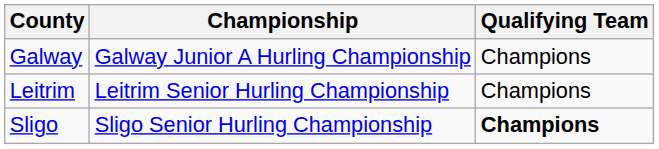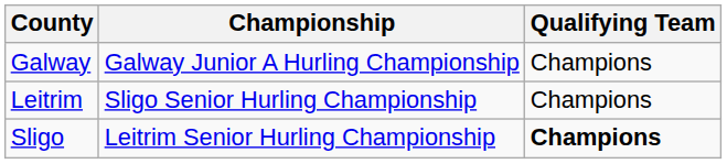 <table class=wikitable>
 <tr>
 <th>County</th>
 <th>Championship</th>
 <th>Qualifying Team</th>
 </tr>
 <tr>
 <td> <a href='#'>Galway</a></td>
 <td><a href='#'>Galway Junior A Hurling Championship</a></td>
 <td>Champions</td>
 </tr>
 <tr>
 <td> <a href='#'>Leitrim</a></td>
-<td><a href='#'>Leitrim Senior Hurling Championship</a></td>
+<td><a href='#'>Sligo Senior Hurling Championship</a></td>
 <td>Champions</td>
 </tr>
 <tr>
 <td> <a href='#'>Sligo</a></td>
-<td><a href='#'>Sligo Senior Hurling Championship</a></td>
+<td><a href='#'>Leitrim Senior Hurling Championship</a></td>
 <td><strong>Champions</strong></td>
 </tr>
 </table>
